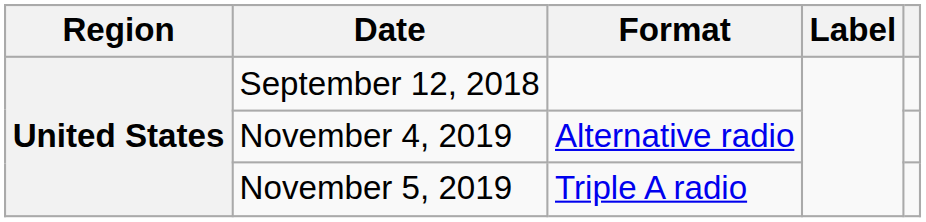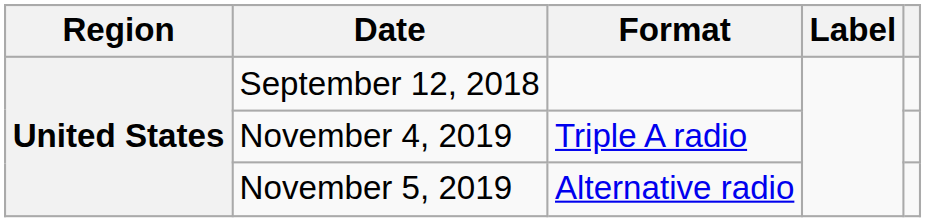 <table class="wikitable plainrowheaders">
 <tr>
 <th scope="col">Region</th>
 <th scope="col">Date</th>
 <th scope="col">Format</th>
 <th scope="col">Label</th>
 <th scope="col" colspan="2"></th>
 </tr>
 <tr>
 <th scope="row" rowspan="3">United States</th>
 <td>September 12, 2018</td>
 <td></td>
 <td rowspan="3"></td>
 <td></td>
 </tr>
 <tr>
 <td>November 4, 2019</td>
-<td><a href='#'>Alternative radio</a></td>
+<td><a href='#'>Triple A radio</a></td>
 <td></td>
 </tr>
 <tr>
 <td>November 5, 2019</td>
-<td><a href='#'>Triple A radio</a></td>
+<td><a href='#'>Alternative radio</a></td>
 <td></td>
 </tr>
 </table>
